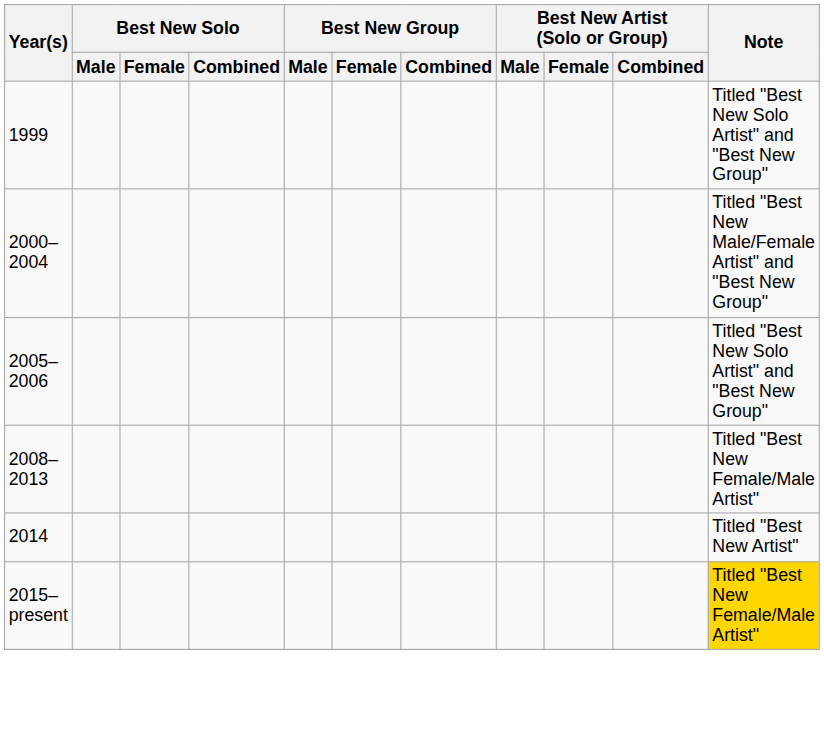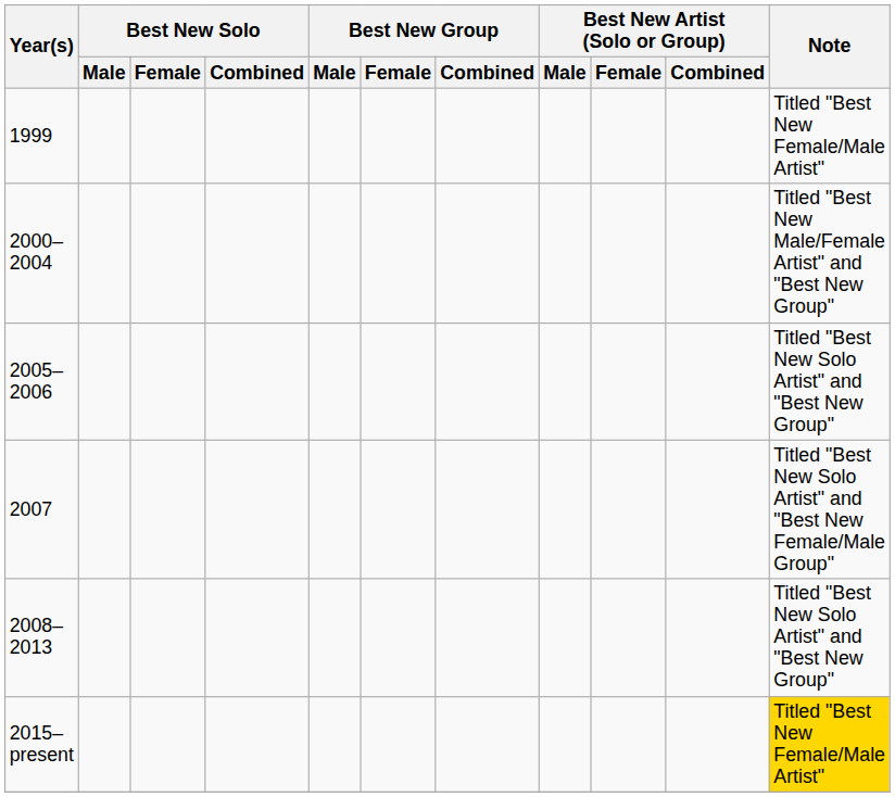 <table class="wikitable"  style="width:90%; text-align:center;">
 <tr>
 <th rowspan=2 style="width:8%">Year(s)</th>
 <th colspan=3>Best New Solo</th>
 <th colspan=3>Best New Group</th>
 <th colspan=3>Best New Artist <br>(Solo or Group)</th>
 <th rowspan=2>Note</th>
 </tr>
 <tr>
 <th>Male</th>
 <th>Female</th>
 <th>Combined</th>
 <th>Male</th>
 <th>Female</th>
 <th>Combined</th>
 <th>Male</th>
 <th>Female</th>
 <th>Combined</th>
 </tr>
 <tr>
 <td align=left>1999</td>
 <td></td>
 <td></td>
 <td></td>
 <td></td>
 <td></td>
 <td></td>
 <td></td>
 <td></td>
 <td></td>
-<td align=left>Titled "Best New Solo Artist" and "Best New Group"</td>
+<td align=left>Titled "Best New Female/Male Artist"</td>
 </tr>
 <tr>
 <td align=left>2000–2004</td>
 <td></td>
 <td></td>
 <td></td>
 <td></td>
 <td></td>
 <td></td>
 <td></td>
 <td></td>
 <td></td>
 <td align=left>Titled "Best New Male/Female Artist" and "Best New Group"</td>
 </tr>
 <tr>
 <td align=left>2005–2006</td>
 <td></td>
 <td></td>
 <td></td>
 <td></td>
 <td></td>
 <td></td>
 <td></td>
 <td></td>
 <td></td>
 <td align=left>Titled "Best New Solo Artist" and "Best New Group"</td>
 </tr>
 <tr>
+<td align=left>2007</td>
+<td></td>
+<td></td>
+<td></td>
+<td></td>
+<td></td>
+<td></td>
+<td></td>
+<td></td>
+<td></td>
+<td align=left>Titled "Best New Solo Artist" and "Best New Female/Male Group"</td>
+</tr>
+<tr>
 <td align=left>2008–2013</td>
 <td></td>
 <td></td>
 <td></td>
 <td></td>
 <td></td>
 <td></td>
 <td></td>
 <td></td>
 <td></td>
-<td align=left>Titled "Best New Female/Male Artist"</td>
-</tr>
-<tr>
-<td align=left>2014</td>
-<td></td>
-<td></td>
-<td></td>
-<td></td>
-<td></td>
-<td></td>
-<td></td>
-<td></td>
-<td></td>
-<td align=left>Titled "Best New Artist"</td>
+<td align=left>Titled "Best New Solo Artist" and "Best New Group"</td>
 </tr>
 <tr>
 <td align=left>2015–present</td>
 <td></td>
 <td></td>
 <td></td>
 <td></td>
 <td></td>
 <td></td>
 <td></td>
 <td></td>
 <td></td>
 <td align=left style="background: gold;">Titled "Best New Female/Male Artist"</td>
 </tr>
 <tr>
 </tr>
 </table>
